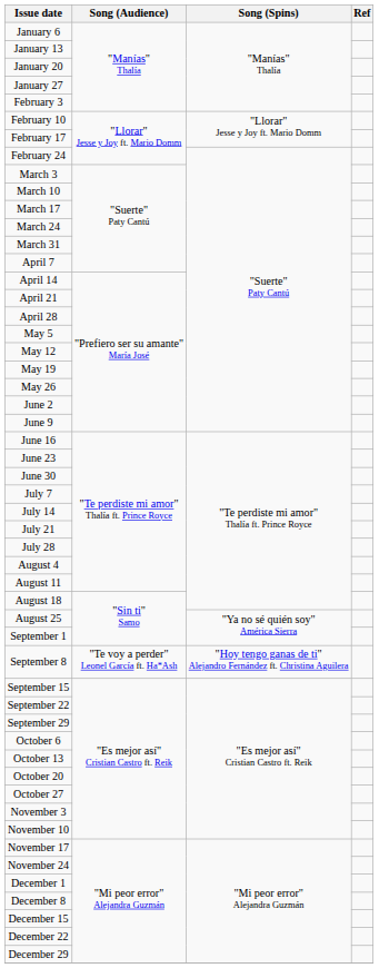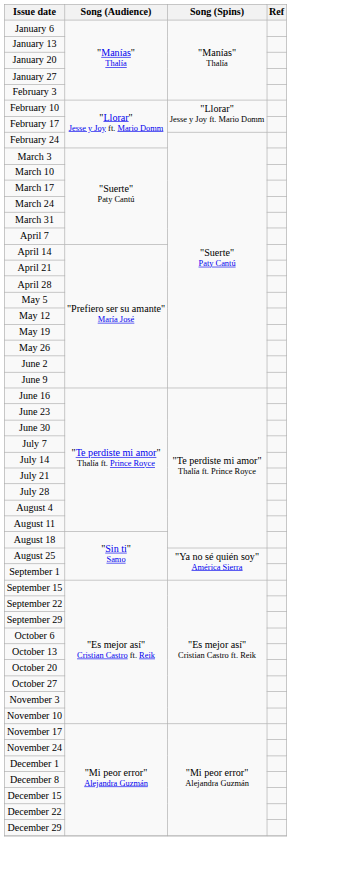 <table class="wikitable" style="text-align: center;">
 <tr>
 <th>Issue date</th>
 <th>Song (Audience)</th>
 <th>Song (Spins)</th>
 <th>Ref</th>
 </tr>
 <tr>
 <td>January 6</td>
 <td rowspan="5">"<a href='#'>Manías</a>"<br><sup><a href='#'>Thalía</a></sup></td>
 <td rowspan="5">"Manías"<br><sup>Thalía</sup></td>
 <td></td>
 </tr>
 <tr>
 <td>January 13</td>
 <td></td>
 </tr>
 <tr>
 <td>January 20</td>
 <td></td>
 </tr>
 <tr>
 <td>January 27</td>
 <td></td>
 </tr>
 <tr>
 <td>February 3</td>
 <td></td>
 </tr>
 <tr>
 <td>February 10</td>
 <td rowspan="3">"<a href='#'>Llorar</a>"<br><sup><a href='#'>Jesse y Joy</a> ft. <a href='#'>Mario Domm</a></sup></td>
 <td rowspan="2">"Llorar"<br><sup>Jesse y Joy ft. Mario Domm</sup></td>
 <td></td>
 </tr>
 <tr>
 <td>February 17</td>
 <td></td>
 </tr>
 <tr>
 <td>February 24</td>
 <td rowspan="16">"Suerte"<br><sup><a href='#'>Paty Cantú</a></sup></td>
 <td></td>
 </tr>
 <tr>
 <td>March 3</td>
 <td rowspan="6">"Suerte"<br><sup>Paty Cantú</sup></td>
 <td></td>
 </tr>
 <tr>
 <td>March 10</td>
 <td></td>
 </tr>
 <tr>
 <td>March 17</td>
 <td></td>
 </tr>
 <tr>
 <td>March 24</td>
 <td></td>
 </tr>
 <tr>
 <td>March 31</td>
 <td></td>
 </tr>
 <tr>
 <td>April 7</td>
 <td></td>
 </tr>
 <tr>
 <td>April 14</td>
 <td rowspan="9">"Prefiero ser su amante"<br><sup><a href='#'>María José</a></sup></td>
 <td></td>
 </tr>
 <tr>
 <td>April 21</td>
 <td></td>
 </tr>
 <tr>
 <td>April 28</td>
 <td></td>
 </tr>
 <tr>
 <td>May 5</td>
 <td></td>
 </tr>
 <tr>
 <td>May 12</td>
 <td></td>
 </tr>
 <tr>
 <td>May 19</td>
 <td></td>
 </tr>
 <tr>
 <td>May 26</td>
 <td></td>
 </tr>
 <tr>
 <td>June 2</td>
 <td></td>
 </tr>
 <tr>
 <td>June 9</td>
 <td></td>
 </tr>
 <tr>
 <td>June 16</td>
 <td rowspan="9">"<a href='#'>Te perdiste mi amor</a>"<br><sup>Thalía ft. <a href='#'>Prince Royce</a></sup></td>
 <td rowspan="10">"Te perdiste mi amor"<br><sup>Thalía ft. Prince Royce</sup></td>
 <td></td>
 </tr>
 <tr>
 <td>June 23</td>
 <td></td>
 </tr>
 <tr>
 <td>June 30</td>
 <td></td>
 </tr>
 <tr>
 <td>July 7</td>
 <td></td>
 </tr>
 <tr>
 <td>July 14</td>
 <td></td>
 </tr>
 <tr>
 <td>July 21</td>
 <td></td>
 </tr>
 <tr>
 <td>July 28</td>
 <td></td>
 </tr>
 <tr>
 <td>August 4</td>
 <td></td>
 </tr>
 <tr>
 <td>August 11</td>
 <td></td>
 </tr>
 <tr>
 <td>August 18</td>
 <td rowspan="3">"<a href='#'>Sin ti</a>"<br><sup><a href='#'>Samo</a></sup></td>
 <td></td>
 </tr>
 <tr>
 <td>August 25</td>
 <td rowspan="2">"Ya no sé quién soy"<br><sup><a href='#'>América Sierra</a></sup></td>
 <td></td>
 </tr>
 <tr>
 <td>September 1</td>
 <td></td>
 </tr>
 <tr>
-<td>September 8</td>
-<td rowspan="1">"Te voy a perder"<br><sup><a href='#'>Leonel García</a> ft. <a href='#'>Ha*Ash</a></sup></td>
-<td rowspan="1">"<a href='#'>Hoy tengo ganas de ti</a>"<br><sup><a href='#'>Alejandro Fernández</a> ft. <a href='#'>Christina Aguilera</a></sup></td>
-<td></td>
-</tr>
-<tr>
 <td>September 15</td>
 <td rowspan="9">"Es mejor así"<br><sup><a href='#'>Cristian Castro</a> ft. <a href='#'>Reik</a></sup></td>
 <td rowspan="9">"Es mejor así"<br><sup>Cristian Castro ft. Reik</sup></td>
 <td></td>
 </tr>
 <tr>
 <td>September 22</td>
 <td></td>
 </tr>
 <tr>
 <td>September 29</td>
 <td></td>
 </tr>
 <tr>
 <td>October 6</td>
 <td></td>
 </tr>
 <tr>
 <td>October 13</td>
 <td></td>
 </tr>
 <tr>
 <td>October 20</td>
 <td></td>
 </tr>
 <tr>
 <td>October 27</td>
 <td></td>
 </tr>
 <tr>
 <td>November 3</td>
 <td></td>
 </tr>
 <tr>
 <td>November 10</td>
 <td></td>
 </tr>
 <tr>
 <td>November 17</td>
 <td rowspan="7">"Mi peor error"<br><sup><a href='#'>Alejandra Guzmán</a></sup></td>
 <td rowspan="7">"Mi peor error"<br><sup>Alejandra Guzmán</sup></td>
 <td></td>
 </tr>
 <tr>
 <td>November 24</td>
 <td></td>
 </tr>
 <tr>
 <td>December 1</td>
 <td></td>
 </tr>
 <tr>
 <td>December 8</td>
 <td></td>
 </tr>
 <tr>
 <td>December 15</td>
 <td></td>
 </tr>
 <tr>
 <td>December 22</td>
 <td></td>
 </tr>
 <tr>
 <td>December 29</td>
 <td></td>
 </tr>
 <tr>
 </tr>
 </table>
